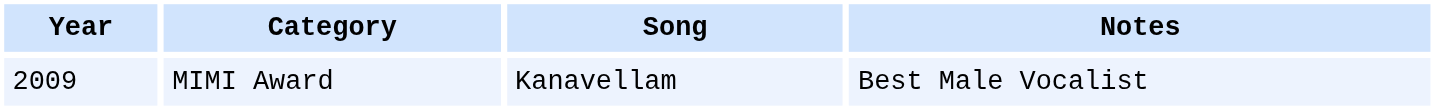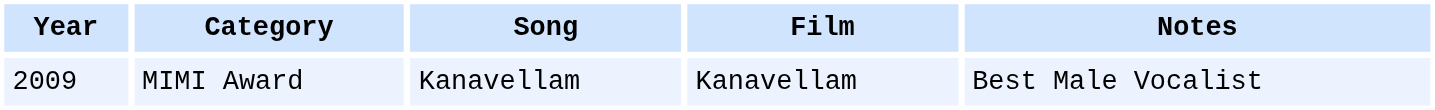 <table cellspacing="3" cellpadding="4" border="0" width="55%">
 <tr bgcolor="#d1e4fd">
 <th>Year</th>
 <th>Category</th>
 <th>Song</th>
+<th>Film</th>
 <th>Notes</th>
 </tr>
 <tr bgcolor=#edf3fe>
 <td>2009</td>
 <td>MIMI Award</td>
 <td>Kanavellam</td>
+<td>Kanavellam</td>
 <td>Best Male Vocalist</td>
 </tr>
 </table>
